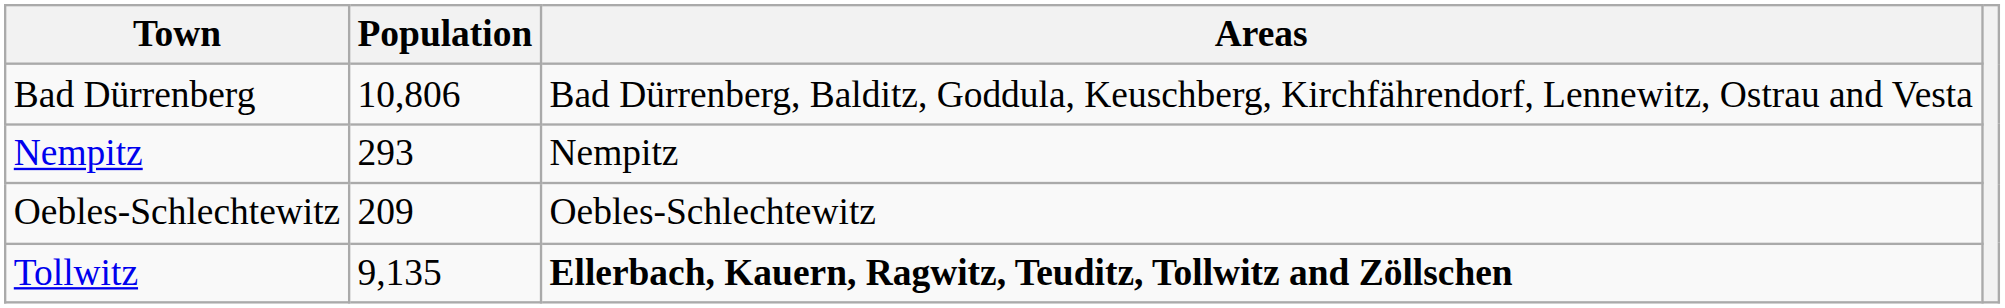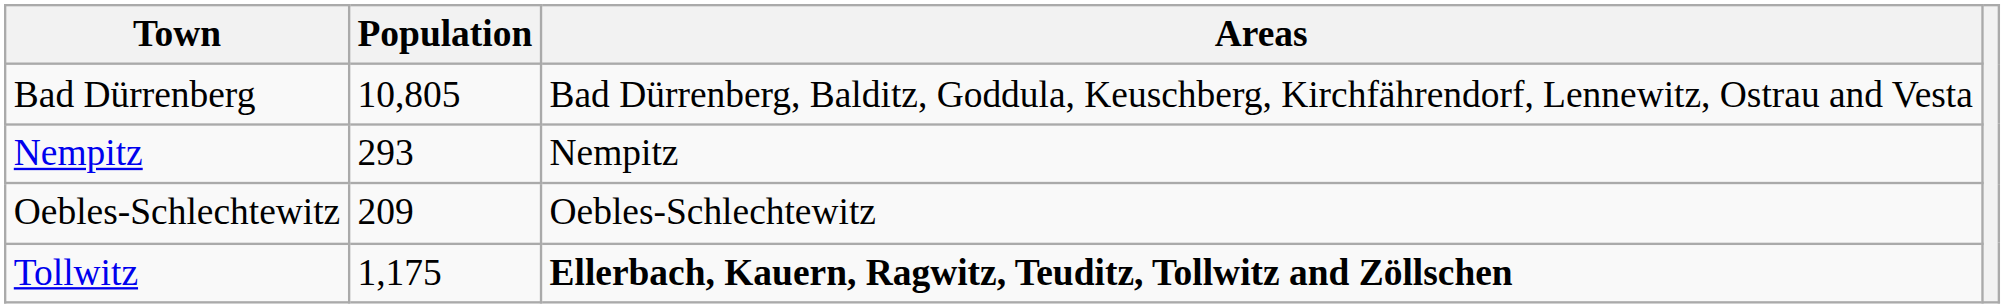 <table class="wikitable">
 <tr>
 <th>Town</th>
 <th>Population</th>
 <th>Areas</th>
 <th rowspan="5"></th>
 </tr>
 <tr>
 <td>Bad Dürrenberg</td>
-<td>10,806</td>
+<td>10,805</td>
 <td>Bad Dürrenberg, Balditz, Goddula, Keuschberg, Kirchfährendorf, Lennewitz, Ostrau and Vesta</td>
 </tr>
 <tr>
 <td><a href='#'>Nempitz</a></td>
 <td>293</td>
 <td>Nempitz</td>
 </tr>
 <tr>
 <td>Oebles-Schlechtewitz</td>
 <td>209</td>
 <td>Oebles-Schlechtewitz</td>
 </tr>
 <tr>
 <td><a href='#'>Tollwitz</a></td>
-<td>9,135</td>
+<td>1,175</td>
 <td><strong>Ellerbach, Kauern, Ragwitz, Teuditz, Tollwitz and Zöllschen</strong></td>
 </tr>
 </table>
